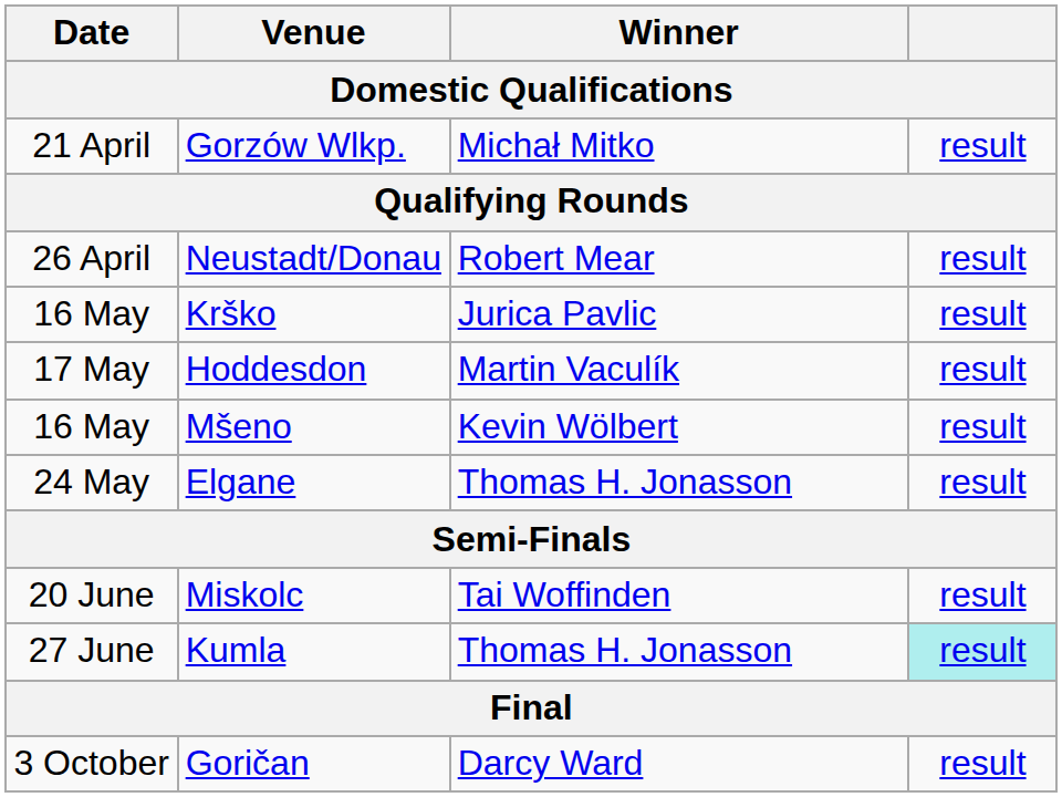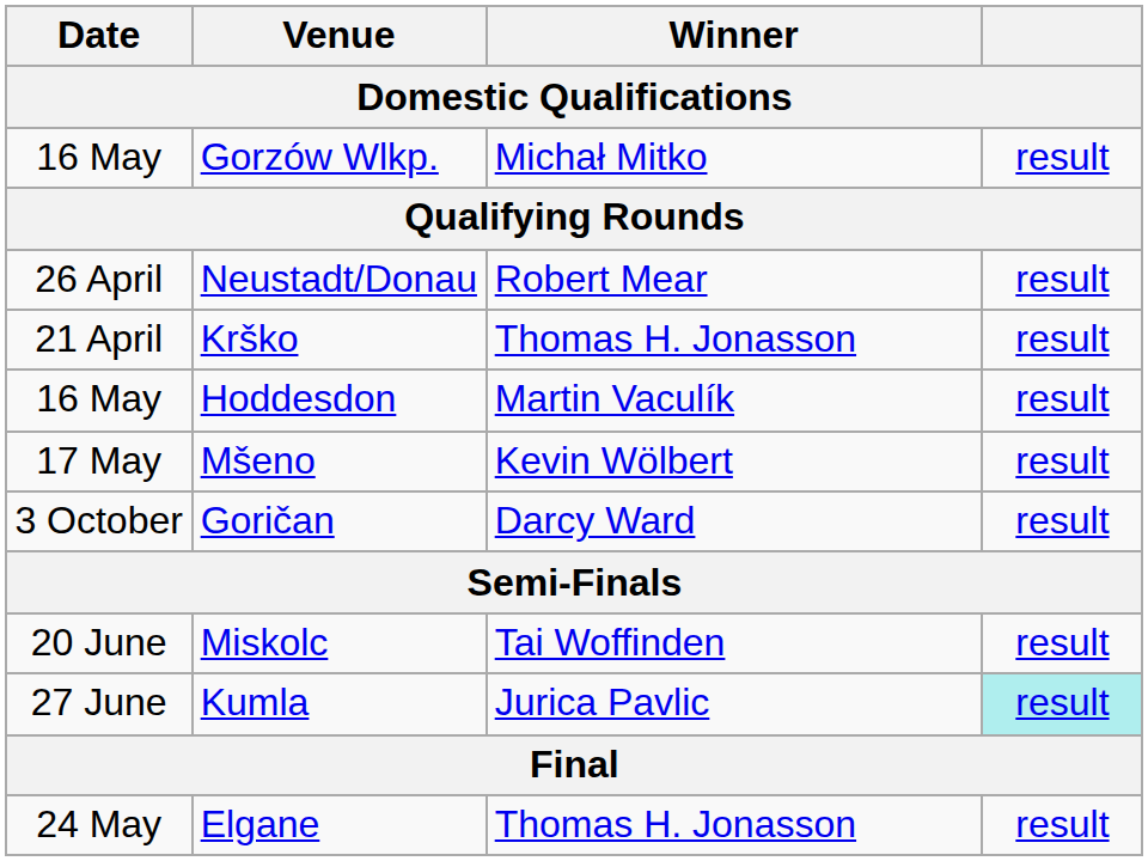 <table class=wikitable>
 <tr>
 <th>Date</th>
 <th>Venue</th>
 <th width=200px>Winner</th>
 <th width=60px></th>
 </tr>
 <tr>
 <th colspan=4>Domestic Qualifications</th>
 </tr>
 <tr>
-<td align=center>21 April</td>
+<td align=center>16 May</td>
 <td> <a href='#'>Gorzów Wlkp.</a></td>
 <td> <a href='#'>Michał Mitko</a></td>
 <td align=center><a href='#'>result</a></td>
 </tr>
 <tr>
 <th colspan=4>Qualifying Rounds</th>
 </tr>
 <tr>
 <td align=center>26 April</td>
 <td> <a href='#'>Neustadt/Donau</a></td>
 <td> <a href='#'>Robert Mear</a></td>
 <td align=center><a href='#'>result</a></td>
 </tr>
 <tr>
-<td align=center>16 May</td>
+<td align=center>21 April</td>
 <td> <a href='#'>Krško</a></td>
-<td> <a href='#'>Jurica Pavlic</a></td>
+<td> <a href='#'>Thomas H. Jonasson</a></td>
 <td align=center><a href='#'>result</a></td>
 </tr>
 <tr>
-<td align=center>17 May</td>
+<td align=center>16 May</td>
 <td> <a href='#'>Hoddesdon</a></td>
 <td> <a href='#'>Martin Vaculík</a></td>
 <td align=center><a href='#'>result</a></td>
 </tr>
 <tr>
-<td align=center>16 May</td>
+<td align=center>17 May</td>
 <td> <a href='#'>Mšeno</a></td>
 <td> <a href='#'>Kevin Wölbert</a></td>
 <td align=center><a href='#'>result</a></td>
 </tr>
 <tr>
-<td align=center>24 May</td>
-<td> <a href='#'>Elgane</a></td>
-<td> <a href='#'>Thomas H. Jonasson</a></td>
+<td align=center>3 October</td>
+<td> <a href='#'>Goričan</a></td>
+<td> <a href='#'>Darcy Ward</a></td>
 <td align=center><a href='#'>result</a></td>
 </tr>
 <tr>
 <th colspan=4>Semi-Finals</th>
 </tr>
 <tr>
 <td align=center>20 June</td>
 <td> <a href='#'>Miskolc</a></td>
 <td> <a href='#'>Tai Woffinden</a></td>
 <td align=center><a href='#'>result</a></td>
 </tr>
 <tr>
 <td align=center>27 June</td>
 <td> <a href='#'>Kumla</a></td>
-<td> <a href='#'>Thomas H. Jonasson</a></td>
+<td> <a href='#'>Jurica Pavlic</a></td>
 <td align=center style="background: paleturquoise;"><a href='#'>result</a></td>
 </tr>
 <tr>
 <th colspan=4>Final</th>
 </tr>
 <tr>
-<td align=center>3 October</td>
-<td> <a href='#'>Goričan</a></td>
-<td> <a href='#'>Darcy Ward</a></td>
+<td align=center>24 May</td>
+<td> <a href='#'>Elgane</a></td>
+<td> <a href='#'>Thomas H. Jonasson</a></td>
 <td align=center><a href='#'>result</a></td>
 </tr>
 </table>
